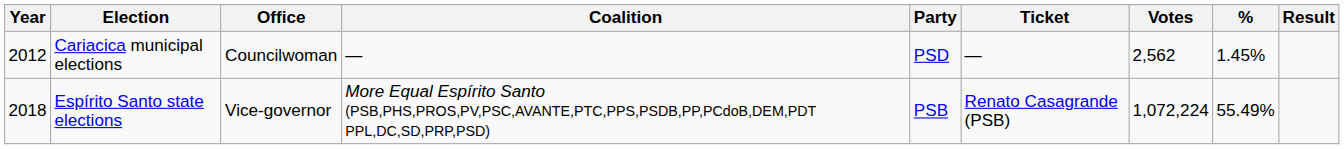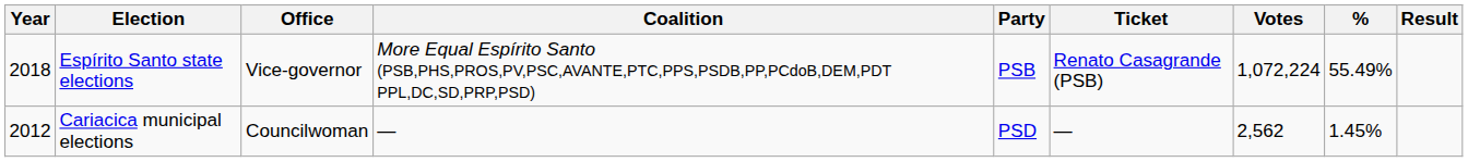 <table class="wikitable">
 <tr>
 <th>Year</th>
 <th>Election</th>
 <th>Office</th>
 <th>Coalition</th>
 <th>Party</th>
 <th>Ticket</th>
 <th>Votes</th>
 <th><strong>%</strong></th>
 <th>Result</th>
 </tr>
 <tr>
+<td>2018</td>
+<td><a href='#'>Espírito Santo state elections</a></td>
+<td>Vice-governor</td>
+<td><em>More Equal Espírito Santo</em><br><small>(PSB,PHS,PROS,PV,PSC,AVANTE,PTC,PPS,PSDB,PP,PCdoB,DEM,PDT PPL,DC,SD,PRP,PSD)</small></td>
+<td><a href='#'>PSB</a></td>
+<td><a href='#'>Renato Casagrande</a> (PSB)</td>
+<td>1,072,224</td>
+<td>55.49%</td>
+<td></td>
+</tr>
+<tr>
 <td>2012</td>
 <td><a href='#'>Cariacica</a> municipal elections</td>
 <td>Councilwoman</td>
 <td>—</td>
 <td><a href='#'>PSD</a></td>
 <td>—</td>
 <td>2,562</td>
 <td>1.45%</td>
 <td></td>
 </tr>
-<tr>
-<td>2018</td>
-<td><a href='#'>Espírito Santo state elections</a></td>
-<td>Vice-governor</td>
-<td><em>More Equal Espírito Santo</em><br><small>(PSB,PHS,PROS,PV,PSC,AVANTE,PTC,PPS,PSDB,PP,PCdoB,DEM,PDT PPL,DC,SD,PRP,PSD)</small></td>
-<td><a href='#'>PSB</a></td>
-<td><a href='#'>Renato Casagrande</a> (PSB)</td>
-<td>1,072,224</td>
-<td>55.49%</td>
-<td></td>
-</tr>
 </table>
